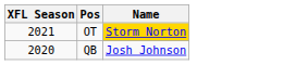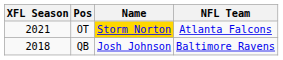 <table class="wikitable" style="text-align:center">
 <tr>
 <th>XFL Season</th>
 <th>Pos</th>
 <th>Name</th>
+<th>NFL Team</th>
 </tr>
 <tr>
 <td>2021</td>
 <td>OT</td>
 <td style="background: gold;"><a href='#'>Storm Norton</a></td>
+<td><a href='#'>Atlanta Falcons</a></td>
 </tr>
 <tr>
-<td>2020</td>
+<td>2018</td>
 <td>QB</td>
 <td><a href='#'>Josh Johnson</a></td>
+<td><a href='#'>Baltimore Ravens</a></td>
 </tr>
 </table>
